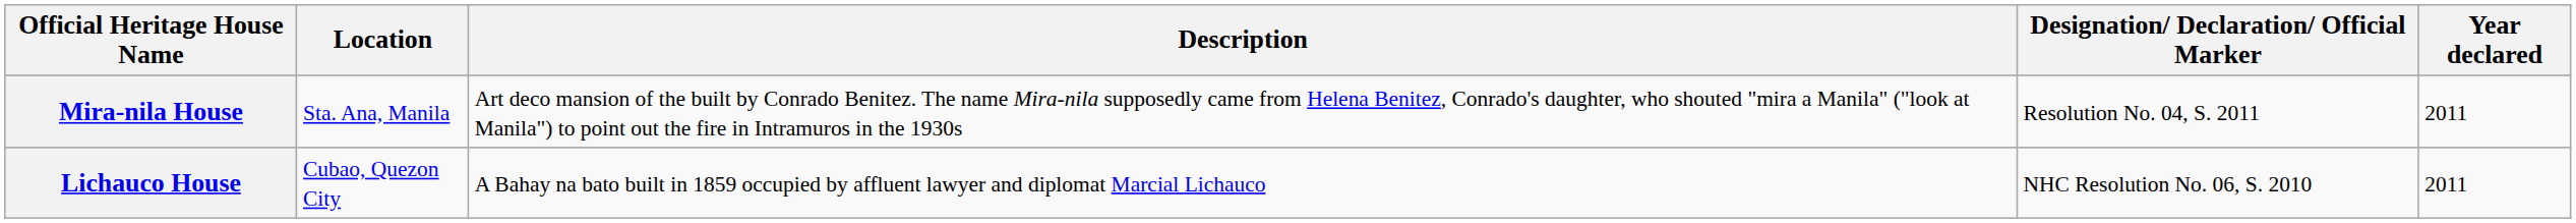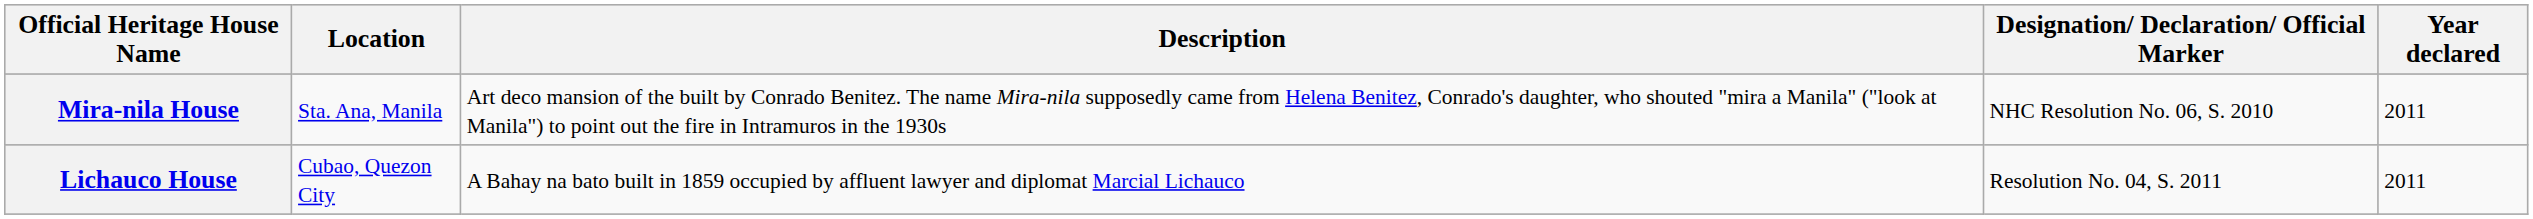 <table class="wikitable sortable">
 <tr>
 <th>Official Heritage House Name</th>
 <th>Location</th>
 <th>Description</th>
 <th>Designation/ Declaration/ Official Marker</th>
 <th>Year declared</th>
 </tr>
 <tr>
 <th><a href='#'>Mira-nila House</a></th>
 <td><a href='#'><small>Sta. Ana, Manila</small></a></td>
 <td><small>Art deco mansion of the built by Conrado Benitez. The name <em>Mira-nila</em> supposedly came from  <a href='#'>Helena Benitez</a>, Conrado's daughter, who shouted "mira a Manila" ("look at Manila") to point out the fire in Intramuros in the 1930s</small></td>
-<td><small>Resolution No. 04, S. 2011</small></td>
+<td><small>NHC Resolution No. 06, S. 2010</small></td>
 <td><small>2011</small></td>
 </tr>
 <tr>
 <th><a href='#'>Lichauco House</a></th>
 <td><a href='#'><small>Cubao, Quezon City</small></a></td>
 <td><small>A Bahay na bato built in 1859 occupied by affluent lawyer and diplomat <a href='#'>Marcial Lichauco</a></small></td>
-<td><small>NHC Resolution No. 06, S. 2010</small></td>
+<td><small>Resolution No. 04, S. 2011</small></td>
 <td><small>2011</small></td>
 </tr>
 </table>
